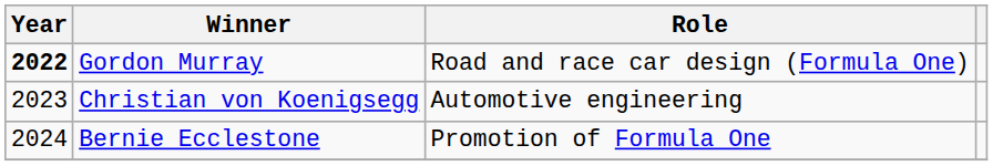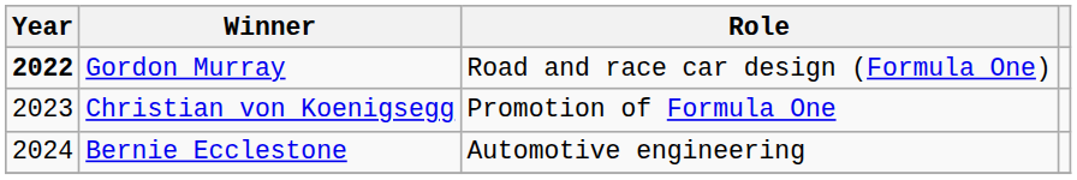 <table class="wikitable">
 <tr>
 <th>Year</th>
 <th>Winner</th>
 <th>Role</th>
 <th></th>
 </tr>
 <tr>
 <td><strong>2022</strong></td>
 <td> <a href='#'>Gordon Murray</a></td>
 <td>Road and race car design (<a href='#'>Formula One</a>)</td>
 <td></td>
 </tr>
 <tr>
 <td>2023</td>
 <td> <a href='#'>Christian von Koenigsegg</a></td>
-<td>Automotive engineering</td>
+<td>Promotion of <a href='#'>Formula One</a></td>
 <td></td>
 </tr>
 <tr>
 <td>2024</td>
 <td> <a href='#'>Bernie Ecclestone</a></td>
-<td>Promotion of <a href='#'>Formula One</a></td>
+<td>Automotive engineering</td>
 <td></td>
 </tr>
 <tr>
 </tr>
 </table>
